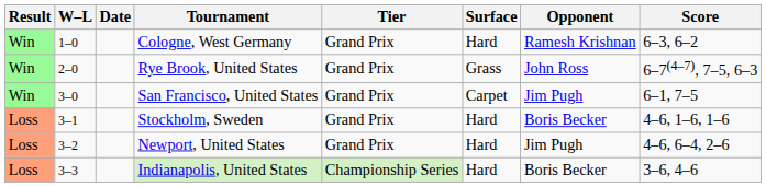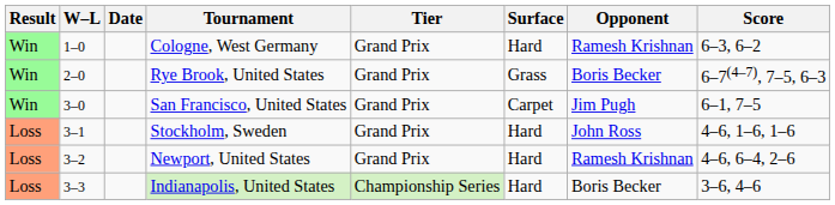 <table class="sortable wikitable">
 <tr>
 <th>Result</th>
 <th class="unsortable">W–L</th>
 <th>Date</th>
 <th>Tournament</th>
 <th>Tier</th>
 <th>Surface</th>
 <th>Opponent</th>
 <th class="unsortable">Score</th>
 </tr>
 <tr>
 <td style="background:#98fb98;">Win</td>
 <td><small>1–0</small></td>
 <td><a href='#'></a></td>
 <td><a href='#'>Cologne</a>, West Germany</td>
 <td>Grand Prix</td>
 <td>Hard</td>
 <td> <a href='#'>Ramesh Krishnan</a></td>
 <td>6–3, 6–2</td>
 </tr>
 <tr>
 <td style="background:#98fb98;">Win</td>
 <td><small>2–0</small></td>
 <td><a href='#'></a></td>
 <td><a href='#'>Rye Brook</a>, United States</td>
 <td>Grand Prix</td>
 <td>Grass</td>
-<td> <a href='#'>John Ross</a></td>
+<td> <a href='#'>Boris Becker</a></td>
 <td>6–7<sup>(4–7)</sup>, 7–5, 6–3</td>
 </tr>
 <tr>
 <td style="background:#98fb98;">Win</td>
 <td><small>3–0</small></td>
 <td><a href='#'></a></td>
 <td><a href='#'>San Francisco</a>, United States</td>
 <td>Grand Prix</td>
 <td>Carpet</td>
 <td> <a href='#'>Jim Pugh</a></td>
 <td>6–1, 7–5</td>
 </tr>
 <tr>
 <td style="background:#ffa07a;">Loss</td>
 <td><small>3–1</small></td>
 <td><a href='#'></a></td>
 <td><a href='#'>Stockholm</a>, Sweden</td>
 <td>Grand Prix</td>
 <td>Hard</td>
-<td> <a href='#'>Boris Becker</a></td>
+<td> <a href='#'>John Ross</a></td>
 <td>4–6, 1–6, 1–6</td>
 </tr>
 <tr>
 <td style="background:#ffa07a;">Loss</td>
 <td><small>3–2</small></td>
 <td><a href='#'></a></td>
 <td><a href='#'>Newport</a>, United States</td>
 <td>Grand Prix</td>
 <td>Hard</td>
-<td> Jim Pugh</td>
+<td> <a href='#'>Ramesh Krishnan</a></td>
 <td>4–6, 6–4, 2–6</td>
 </tr>
 <tr>
 <td style="background:#ffa07a;">Loss</td>
 <td><small>3–3</small></td>
 <td><a href='#'></a></td>
 <td style="background:#d4f1c5;"><a href='#'>Indianapolis</a>, United States</td>
 <td style="background:#d4f1c5;">Championship Series</td>
 <td>Hard</td>
 <td> Boris Becker</td>
 <td>3–6, 4–6</td>
 </tr>
 </table>
